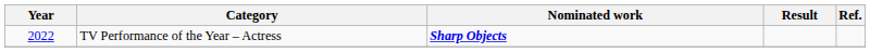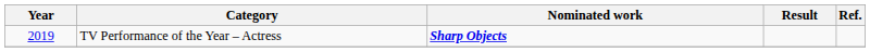 <table class=wikitable>
 <tr>
 <th scope="col" style="width:5em;">Year</th>
 <th scope="col" style="width:26em;">Category</th>
 <th scope="col" style="width:25em;">Nominated work</th>
 <th scope="col" style="width:5em;">Result</th>
 <th>Ref.</th>
 </tr>
 <tr>
-<td style="text-align:center;"><a href='#'>2022</a></td>
+<td style="text-align:center;"><a href='#'>2019</a></td>
 <td>TV Performance of the Year – Actress</td>
 <td><strong><em><a href='#'>Sharp Objects</a></em></strong></td>
 <td></td>
 <td style="text-align:center;"></td>
 </tr>
 <tr>
 </tr>
 </table>
